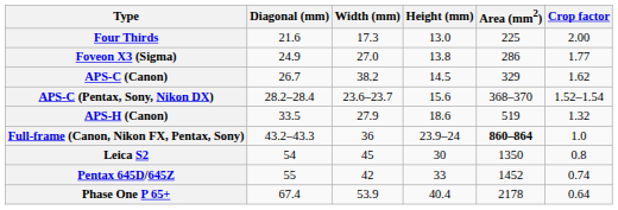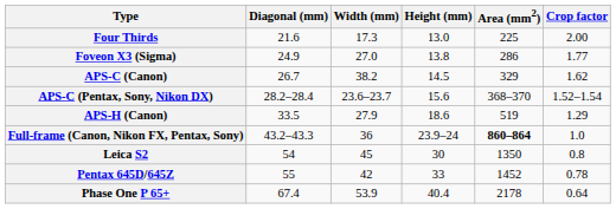 <table style="text-align:center;" class="wikitable sortable">
 <tr>
 <th>Type</th>
 <th>Diagonal (mm)</th>
 <th>Width (mm)</th>
 <th>Height (mm)</th>
 <th>Area (mm<sup>2</sup>)</th>
 <th><a href='#'>Crop factor</a></th>
 </tr>
 <tr>
 <th><a href='#'>Four Thirds</a></th>
 <td>21.6</td>
 <td>17.3</td>
 <td>13.0</td>
 <td>225</td>
 <td>2.00</td>
 </tr>
 <tr>
 <th><a href='#'>Foveon X3</a> (Sigma)</th>
 <td>24.9</td>
 <td>27.0</td>
 <td>13.8</td>
 <td>286</td>
 <td>1.77</td>
 </tr>
 <tr>
 <th><a href='#'>APS-C</a> (Canon)</th>
 <td>26.7</td>
 <td>38.2</td>
 <td>14.5</td>
 <td>329</td>
 <td>1.62</td>
 </tr>
 <tr>
 <th><a href='#'>APS-C</a> (Pentax, Sony, <a href='#'>Nikon DX</a>)</th>
 <td>28.2–28.4</td>
 <td>23.6–23.7</td>
 <td>15.6</td>
 <td>368–370</td>
 <td>1.52–1.54</td>
 </tr>
 <tr>
 <th><a href='#'>APS-H</a> (Canon)</th>
 <td>33.5</td>
 <td>27.9</td>
 <td>18.6</td>
 <td>519</td>
-<td>1.32</td>
+<td>1.29</td>
 </tr>
 <tr>
 <th><a href='#'>Full-frame</a> (Canon, Nikon FX, Pentax, Sony)</th>
 <td>43.2–43.3</td>
 <td>36</td>
 <td>23.9–24</td>
 <td><strong>860–864</strong></td>
 <td>1.0</td>
 </tr>
 <tr>
 <th>Leica <a href='#'>S2</a></th>
 <td>54</td>
 <td>45</td>
 <td>30</td>
 <td>1350</td>
 <td>0.8</td>
 </tr>
 <tr>
 <th><a href='#'>Pentax 645D</a>/<a href='#'>645Z</a></th>
 <td>55</td>
 <td>42</td>
 <td>33</td>
 <td>1452</td>
-<td>0.74</td>
+<td>0.78</td>
 </tr>
 <tr>
 <th>Phase One <a href='#'>P 65+</a></th>
 <td>67.4</td>
 <td>53.9</td>
 <td>40.4</td>
 <td>2178</td>
 <td>0.64</td>
 </tr>
 </table>
